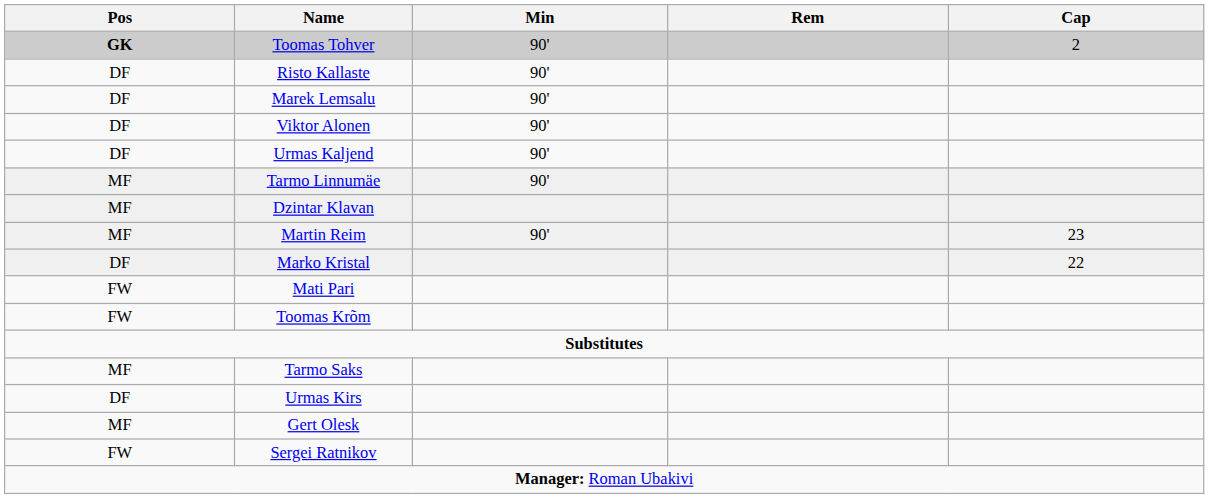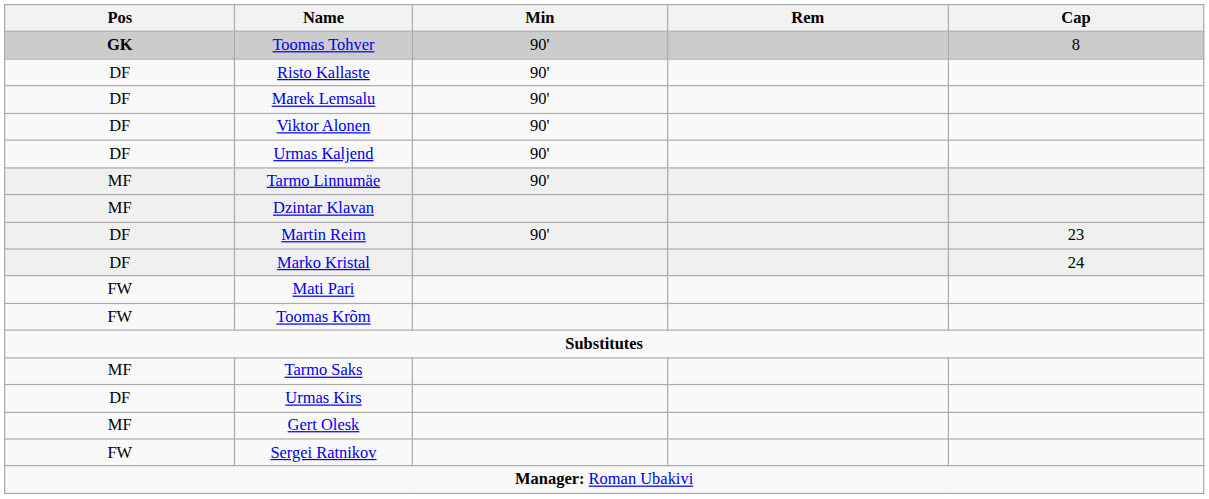 <table class="wikitable collapsible collapsed" align="center" style="font-size:85%; text-align:center;" width="50%">
 <tr>
 <th>Pos</th>
 <th width=140>Name</th>
 <th>Min</th>
 <th>Rem</th>
 <th>Cap</th>
 </tr>
 <tr bgcolor="cccccc">
 <td><strong>GK</strong></td>
 <td><a href='#'>Toomas Tohver</a></td>
 <td>90'</td>
 <td></td>
-<td>2</td>
+<td>8</td>
 </tr>
 <tr>
 <td>DF</td>
 <td><a href='#'>Risto Kallaste</a></td>
 <td>90'</td>
 <td></td>
 <td></td>
 </tr>
 <tr>
 <td>DF</td>
 <td><a href='#'>Marek Lemsalu</a></td>
 <td>90'</td>
 <td></td>
 <td></td>
 </tr>
 <tr>
 <td>DF</td>
 <td><a href='#'>Viktor Alonen</a></td>
 <td>90'</td>
 <td></td>
 <td></td>
 </tr>
 <tr>
 <td>DF</td>
 <td><a href='#'>Urmas Kaljend</a></td>
 <td>90'</td>
 <td></td>
 <td></td>
 </tr>
 <tr bgcolor="#F0F0F0">
 <td>MF</td>
 <td><a href='#'>Tarmo Linnumäe</a></td>
 <td>90'</td>
 <td></td>
 <td></td>
 </tr>
 <tr bgcolor="#F0F0F0">
 <td>MF</td>
 <td><a href='#'>Dzintar Klavan</a></td>
 <td></td>
 <td></td>
 <td></td>
 </tr>
 <tr bgcolor="#F0F0F0">
-<td>MF</td>
+<td>DF</td>
 <td><a href='#'>Martin Reim</a></td>
 <td>90'</td>
 <td></td>
 <td>23</td>
 </tr>
 <tr bgcolor="#F0F0F0">
 <td>DF</td>
 <td><a href='#'>Marko Kristal</a></td>
 <td></td>
 <td></td>
-<td>22</td>
+<td>24</td>
 </tr>
 <tr>
 <td>FW</td>
 <td><a href='#'>Mati Pari</a></td>
 <td></td>
 <td></td>
 <td></td>
 </tr>
 <tr>
 <td>FW</td>
 <td><a href='#'>Toomas Krõm</a></td>
 <td></td>
 <td></td>
 <td></td>
 </tr>
 <tr>
 <td colspan=5 align=center><strong>Substitutes</strong></td>
 </tr>
 <tr>
 <td>MF</td>
 <td><a href='#'>Tarmo Saks</a></td>
 <td></td>
 <td></td>
 <td></td>
 </tr>
 <tr>
 <td>DF</td>
 <td><a href='#'>Urmas Kirs</a></td>
 <td></td>
 <td></td>
 <td></td>
 </tr>
 <tr>
 <td>MF</td>
 <td><a href='#'>Gert Olesk</a></td>
 <td></td>
 <td></td>
 <td></td>
 </tr>
 <tr>
 <td>FW</td>
 <td><a href='#'>Sergei Ratnikov</a></td>
 <td></td>
 <td></td>
 <td></td>
 </tr>
 <tr>
 <td colspan=5 align=center><strong>Manager:</strong>  <a href='#'>Roman Ubakivi</a></td>
 </tr>
 </table>
